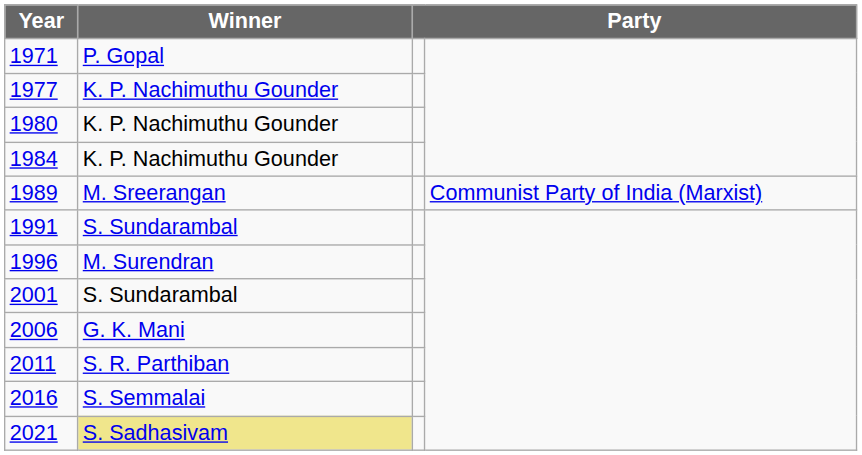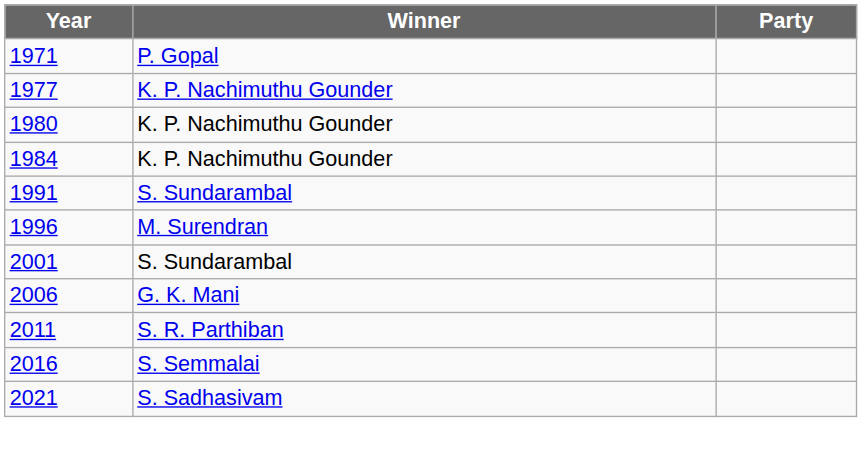 <table class="wikitable" width="50%">
 <tr>
 <th style="background-color:#666666; color:white">Year</th>
 <th style="background-color:#666666; color:white">Winner</th>
 <th style="background-color:#666666; color:white" colspan="2">Party</th>
 </tr>
 <tr>
 <td><a href='#'>1971</a></td>
 <td><a href='#'>P. Gopal</a></td>
 <td></td>
 </tr>
 <tr>
 <td><a href='#'>1977</a></td>
 <td><a href='#'>K. P. Nachimuthu Gounder</a></td>
 <td></td>
 </tr>
 <tr>
 <td><a href='#'>1980</a></td>
 <td>K. P. Nachimuthu Gounder</td>
 <td></td>
 </tr>
 <tr>
 <td><a href='#'>1984</a></td>
 <td>K. P. Nachimuthu Gounder</td>
 <td></td>
-</tr>
-<tr>
-<td><a href='#'>1989</a></td>
-<td><a href='#'>M. Sreerangan</a></td>
-<td></td>
-<td><a href='#'>Communist Party of India (Marxist)</a></td>
 </tr>
 <tr>
 <td><a href='#'>1991</a></td>
 <td><a href='#'>S. Sundarambal</a></td>
 <td></td>
 </tr>
 <tr>
 <td><a href='#'>1996</a></td>
 <td><a href='#'>M. Surendran</a></td>
 <td></td>
 </tr>
 <tr>
 <td><a href='#'>2001</a></td>
 <td>S. Sundarambal</td>
 <td></td>
 </tr>
 <tr>
 <td><a href='#'>2006</a></td>
 <td><a href='#'>G. K. Mani</a></td>
 <td></td>
 </tr>
 <tr>
 <td><a href='#'>2011</a></td>
 <td><a href='#'>S. R. Parthiban</a></td>
 <td></td>
 </tr>
 <tr>
 <td><a href='#'>2016</a></td>
 <td><a href='#'>S. Semmalai</a></td>
 <td></td>
 </tr>
 <tr>
 <td><a href='#'>2021</a></td>
-<td style="background: khaki;"><a href='#'>S. Sadhasivam</a></td>
+<td><a href='#'>S. Sadhasivam</a></td>
 <td></td>
 </tr>
 </table>
